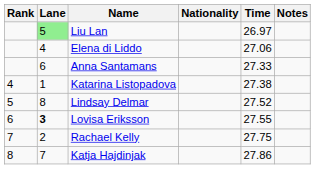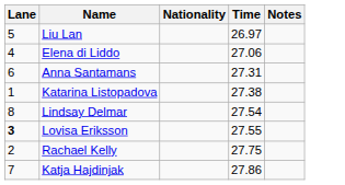 <table class="wikitable">
 <tr>
-<th>Rank</th>
 <th>Lane</th>
 <th>Name</th>
 <th>Nationality</th>
 <th>Time</th>
 <th>Notes</th>
 </tr>
 <tr>
-<td></td>
-<td style="background: lightgreen;">5</td>
+<td>5</td>
 <td><a href='#'>Liu Lan</a></td>
 <td></td>
 <td>26.97</td>
 <td></td>
 </tr>
 <tr>
-<td></td>
 <td>4</td>
 <td><a href='#'>Elena di Liddo</a></td>
 <td></td>
 <td>27.06</td>
 <td></td>
 </tr>
 <tr>
-<td></td>
 <td>6</td>
 <td><a href='#'>Anna Santamans</a></td>
 <td></td>
-<td>27.33</td>
+<td>27.31</td>
 <td></td>
 </tr>
 <tr>
-<td>4</td>
 <td>1</td>
 <td><a href='#'>Katarina Listopadova</a></td>
 <td></td>
 <td>27.38</td>
 <td></td>
 </tr>
 <tr>
-<td>5</td>
 <td>8</td>
 <td><a href='#'>Lindsay Delmar</a></td>
 <td></td>
-<td>27.52</td>
+<td>27.54</td>
 <td></td>
 </tr>
 <tr>
-<td>6</td>
 <td><strong>3</strong></td>
 <td><a href='#'>Lovisa Eriksson</a></td>
 <td></td>
 <td>27.55</td>
 <td></td>
 </tr>
 <tr>
-<td>7</td>
 <td>2</td>
 <td><a href='#'>Rachael Kelly</a></td>
 <td></td>
 <td>27.75</td>
 <td></td>
 </tr>
 <tr>
-<td>8</td>
 <td>7</td>
 <td><a href='#'>Katja Hajdinjak</a></td>
 <td></td>
 <td>27.86</td>
 <td></td>
 </tr>
 </table>
